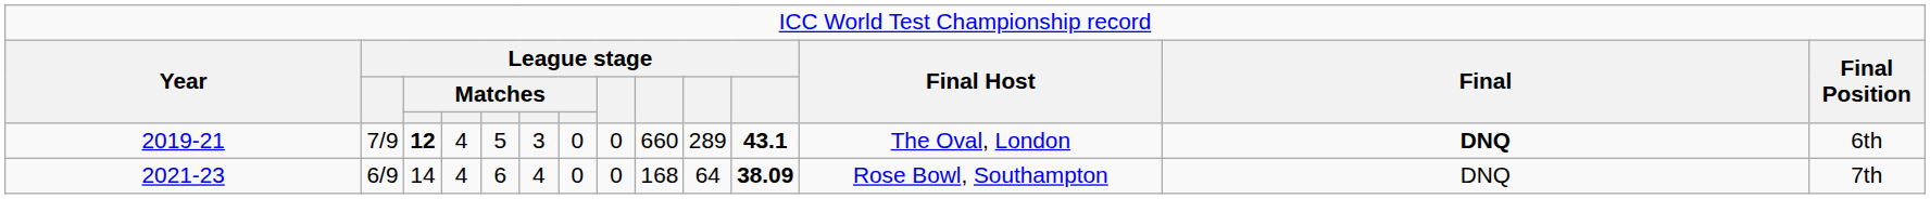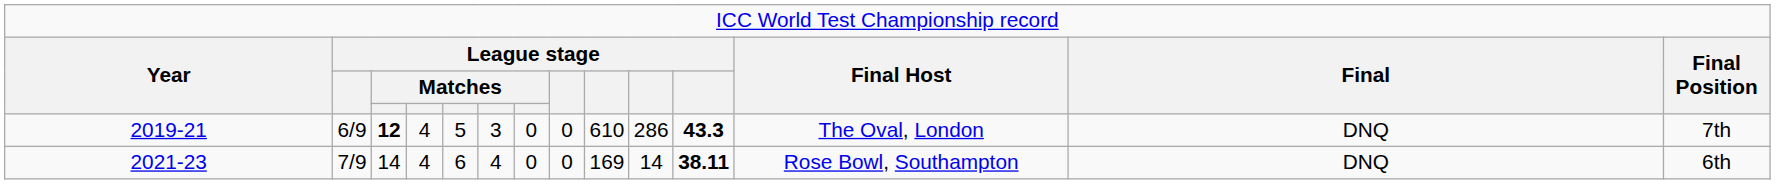 <table class="wikitable" style="text-align: center">
 <tr>
 <td colspan="19"><a href='#'>ICC World Test Championship record</a></td>
 </tr>
 <tr>
 <th width="245" rowspan="3">Year</th>
 <th colspan="10">League stage</th>
 <th width="250" ! rowspan="3">Final Host</th>
 <th width="450" rowspan="3">Final</th>
 <th width="75" rowspan="3">Final Position</th>
 </tr>
 <tr>
 <th width="20" rowspan="2"></th>
 <th colspan="5">Matches</th>
 <th width="20" rowspan="2"></th>
 <th width="20" rowspan="2"></th>
 <th width="20" rowspan="2"></th>
 <th width="20" rowspan="2"></th>
 </tr>
 <tr>
 <th width="20"></th>
 <th width="20"></th>
 <th width="20"></th>
 <th width="20"></th>
 <th width="20"></th>
 </tr>
 <tr>
 <td><a href='#'>2019-21</a></td>
-<td>7/9</td>
+<td>6/9</td>
 <td><strong>12</strong></td>
 <td>4</td>
 <td>5</td>
 <td>3</td>
 <td>0</td>
 <td>0</td>
-<td>660</td>
-<td>289</td>
-<td><strong>43.1</strong></td>
+<td>610</td>
+<td>286</td>
+<td><strong>43.3</strong></td>
 <td><a href='#'>The Oval</a>, <a href='#'>London</a></td>
-<td><strong>DNQ</strong></td>
-<td>6th</td>
+<td>DNQ</td>
+<td>7th</td>
 </tr>
 <tr>
 <td><a href='#'>2021-23</a></td>
-<td>6/9</td>
+<td>7/9</td>
 <td>14</td>
 <td>4</td>
 <td>6</td>
 <td>4</td>
 <td>0</td>
 <td>0</td>
-<td>168</td>
-<td>64</td>
-<td><strong>38.09</strong></td>
+<td>169</td>
+<td>14</td>
+<td><strong>38.11</strong></td>
 <td><a href='#'>Rose Bowl</a>, <a href='#'>Southampton</a></td>
 <td>DNQ</td>
-<td>7th</td>
+<td>6th</td>
 </tr>
 </table>
